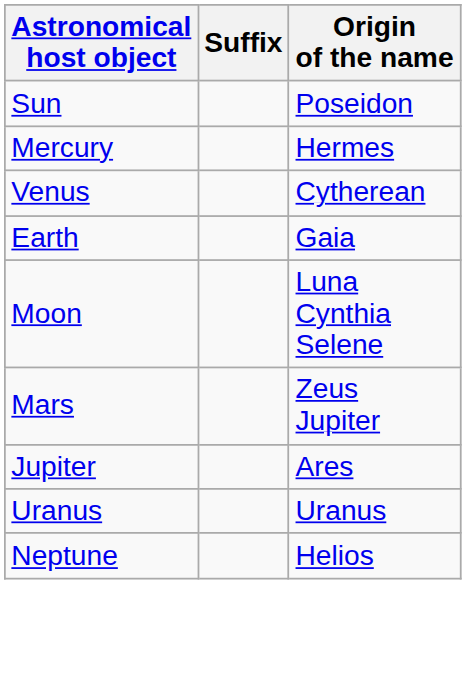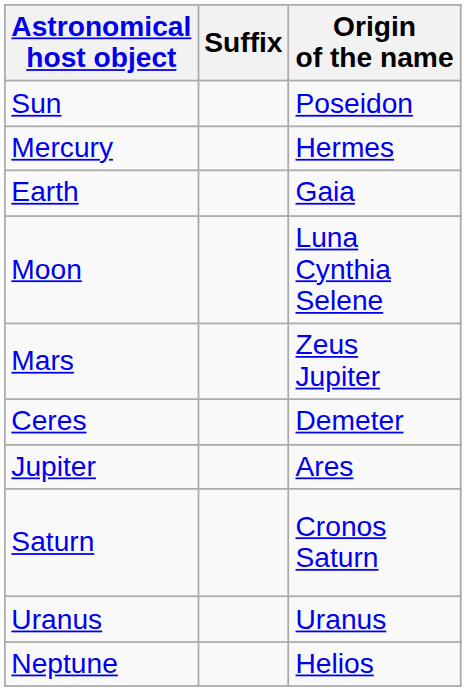 <table class="wikitable">
 <tr>
 <th><a href='#'>Astronomical<br>host object</a></th>
 <th>Suffix</th>
 <th>Origin<br>of the name</th>
 </tr>
 <tr>
 <td><a href='#'>Sun</a></td>
 <td></td>
 <td><a href='#'>Poseidon</a></td>
 </tr>
 <tr>
 <td><a href='#'>Mercury</a></td>
 <td></td>
 <td><a href='#'>Hermes</a></td>
 </tr>
 <tr>
-<td><a href='#'>Venus</a></td>
-<td><br></td>
-<td><a href='#'>Cytherean</a></td>
-</tr>
-<tr>
 <td><a href='#'>Earth</a></td>
 <td></td>
 <td><a href='#'>Gaia</a></td>
 </tr>
 <tr>
 <td><a href='#'>Moon</a></td>
 <td><br><br></td>
 <td><a href='#'>Luna</a><br><a href='#'>Cynthia</a><br><a href='#'>Selene</a></td>
 </tr>
 <tr>
 <td><a href='#'>Mars</a></td>
 <td></td>
 <td><a href='#'>Zeus</a><br><a href='#'>Jupiter</a></td>
 </tr>
 <tr>
+<td><a href='#'>Ceres</a></td>
+<td></td>
+<td><a href='#'>Demeter</a></td>
+</tr>
+<tr>
 <td><a href='#'>Jupiter</a></td>
 <td></td>
 <td><a href='#'>Ares</a></td>
+</tr>
+<tr>
+<td><a href='#'>Saturn</a></td>
+<td><br><br><br></td>
+<td><a href='#'>Cronos</a><br><a href='#'>Saturn</a></td>
 </tr>
 <tr>
 <td><a href='#'>Uranus</a></td>
 <td></td>
 <td><a href='#'>Uranus</a></td>
 </tr>
 <tr>
 <td><a href='#'>Neptune</a></td>
 <td><br></td>
 <td><a href='#'>Helios</a></td>
 </tr>
 </table>
